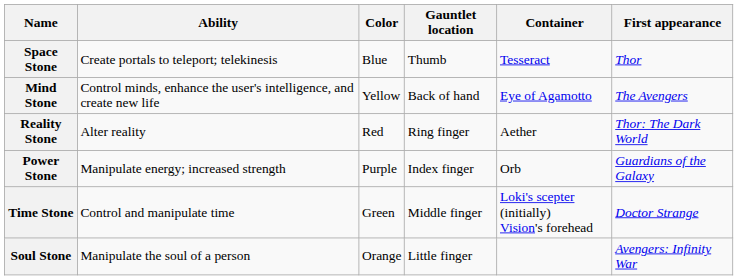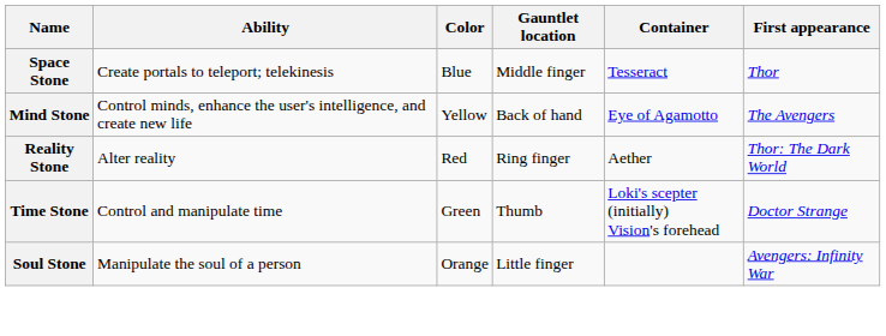 <table class="wikitable">
 <tr>
 <th scope"col">Name</th>
 <th scope"col">Ability</th>
 <th scope"col">Color</th>
 <th scope"col">Gauntlet location</th>
 <th scope"col">Container</th>
 <th scope"col">First appearance</th>
 </tr>
 <tr>
 <th scope"row">Space Stone</th>
 <td>Create portals to teleport; telekinesis</td>
 <td>Blue</td>
-<td>Thumb</td>
+<td>Middle finger</td>
 <td><a href='#'>Tesseract</a></td>
 <td><em><a href='#'>Thor</a></em></td>
 </tr>
 <tr>
 <th scope"row">Mind Stone</th>
 <td>Control minds, enhance the user's intelligence, and create new life</td>
 <td>Yellow</td>
 <td>Back of hand</td>
 <td><a href='#'>Eye of Agamotto</a></td>
 <td><em><a href='#'>The Avengers</a></em></td>
 </tr>
 <tr>
 <th scope"row">Reality Stone</th>
 <td>Alter reality</td>
 <td>Red</td>
 <td>Ring finger</td>
 <td>Aether</td>
 <td><em><a href='#'>Thor: The Dark World</a></em></td>
 </tr>
 <tr>
-<th scope"row">Power Stone</th>
-<td>Manipulate energy; increased strength</td>
-<td>Purple</td>
-<td>Index finger</td>
-<td>Orb</td>
-<td><em><a href='#'>Guardians of the Galaxy</a></em></td>
-</tr>
-<tr>
 <th scope"row">Time Stone</th>
 <td>Control and manipulate time</td>
 <td>Green</td>
-<td>Middle finger</td>
+<td>Thumb</td>
 <td><a href='#'>Loki's scepter</a> (initially)<br><a href='#'>Vision</a>'s forehead</td>
 <td><em><a href='#'>Doctor Strange</a></em></td>
 </tr>
 <tr>
 <th scope"row">Soul Stone</th>
 <td>Manipulate the soul of a person</td>
 <td>Orange</td>
 <td>Little finger</td>
 <td></td>
 <td><em><a href='#'>Avengers: Infinity War</a></em></td>
 </tr>
 </table>
